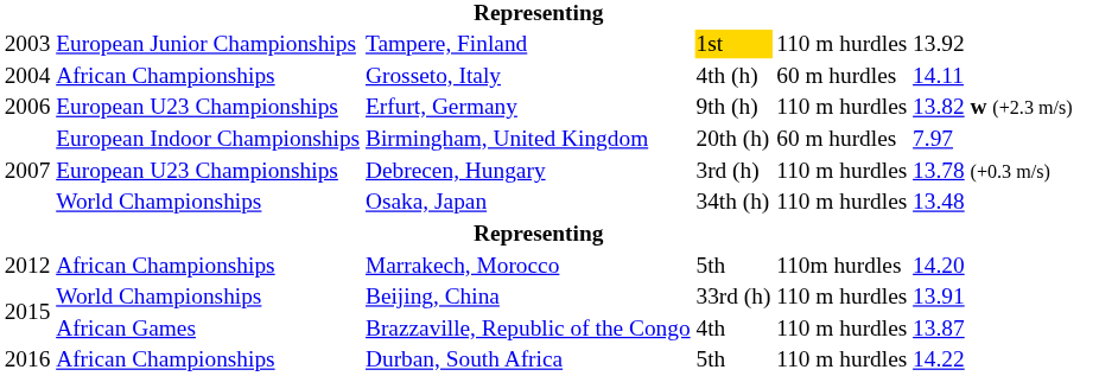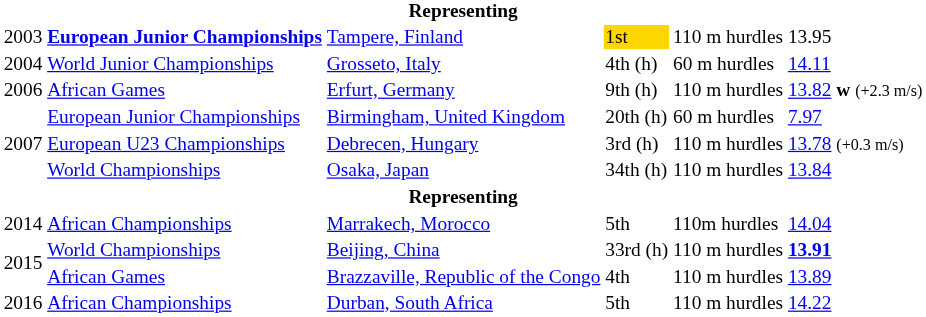 <table>
 <tr>
 <th colspan="6">Representing </th>
 </tr>
 <tr>
 <td>2003</td>
-<td><a href='#'>European Junior Championships</a></td>
+<td><strong><a href='#'>European Junior Championships</a></strong></td>
 <td><a href='#'>Tampere, Finland</a></td>
 <td bgcolor=gold>1st</td>
 <td>110 m hurdles</td>
-<td>13.92</td>
+<td>13.95</td>
 </tr>
 <tr>
 <td>2004</td>
-<td><a href='#'>African Championships</a></td>
+<td><a href='#'>World Junior Championships</a></td>
 <td><a href='#'>Grosseto, Italy</a></td>
 <td>4th (h)</td>
 <td>60 m hurdles</td>
 <td><a href='#'>14.11</a></td>
 </tr>
 <tr>
 <td>2006</td>
-<td><a href='#'>European U23 Championships</a></td>
+<td><a href='#'>African Games</a></td>
 <td><a href='#'>Erfurt, Germany</a></td>
 <td>9th (h)</td>
 <td>110 m hurdles</td>
 <td><a href='#'>13.82</a> <strong>w</strong> <small>(+2.3 m/s)</small></td>
 </tr>
 <tr>
 <td rowspan=3>2007</td>
-<td><a href='#'>European Indoor Championships</a></td>
+<td><a href='#'>European Junior Championships</a></td>
 <td><a href='#'>Birmingham, United Kingdom</a></td>
 <td>20th (h)</td>
 <td>60 m hurdles</td>
 <td><a href='#'>7.97</a></td>
 </tr>
 <tr>
 <td><a href='#'>European U23 Championships</a></td>
 <td><a href='#'>Debrecen, Hungary</a></td>
 <td>3rd (h)</td>
 <td>110 m hurdles</td>
 <td><a href='#'>13.78</a> <small>(+0.3 m/s)</small></td>
 </tr>
 <tr>
 <td><a href='#'>World Championships</a></td>
 <td><a href='#'>Osaka, Japan</a></td>
 <td>34th (h)</td>
 <td>110 m hurdles</td>
-<td><a href='#'>13.48</a></td>
+<td><a href='#'>13.84</a></td>
 </tr>
 <tr>
 <th colspan="6">Representing </th>
 </tr>
 <tr>
-<td>2012</td>
+<td>2014</td>
 <td><a href='#'>African Championships</a></td>
 <td><a href='#'>Marrakech, Morocco</a></td>
 <td>5th</td>
 <td>110m hurdles</td>
-<td><a href='#'>14.20</a></td>
+<td><a href='#'>14.04</a></td>
 </tr>
 <tr>
 <td rowspan=2>2015</td>
 <td><a href='#'>World Championships</a></td>
 <td><a href='#'>Beijing, China</a></td>
 <td>33rd (h)</td>
 <td>110 m hurdles</td>
-<td><a href='#'>13.91</a></td>
+<td><strong><a href='#'>13.91</a></strong></td>
 </tr>
 <tr>
 <td><a href='#'>African Games</a></td>
 <td><a href='#'>Brazzaville, Republic of the Congo</a></td>
 <td>4th</td>
 <td>110 m hurdles</td>
-<td><a href='#'>13.87</a></td>
+<td><a href='#'>13.89</a></td>
 </tr>
 <tr>
 <td>2016</td>
 <td><a href='#'>African Championships</a></td>
 <td><a href='#'>Durban, South Africa</a></td>
 <td>5th</td>
 <td>110 m hurdles</td>
 <td><a href='#'>14.22</a></td>
 </tr>
 </table>
